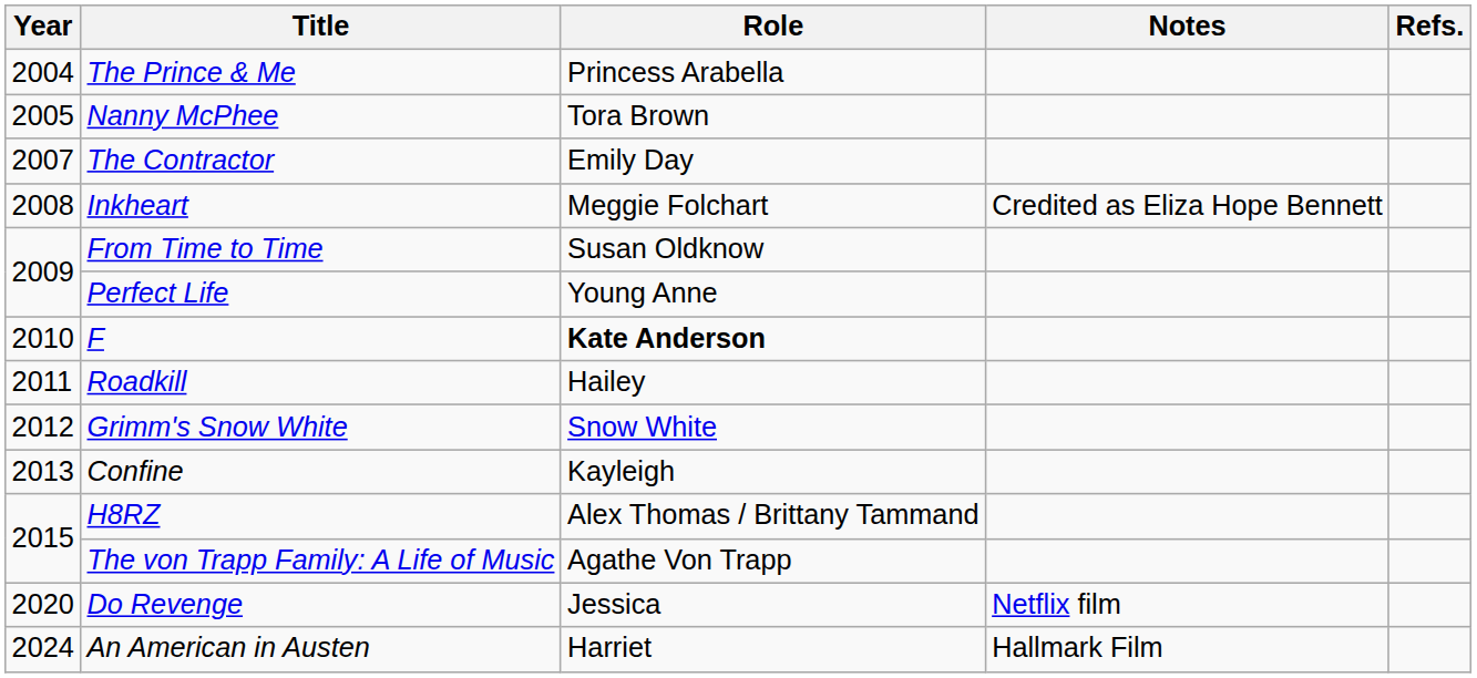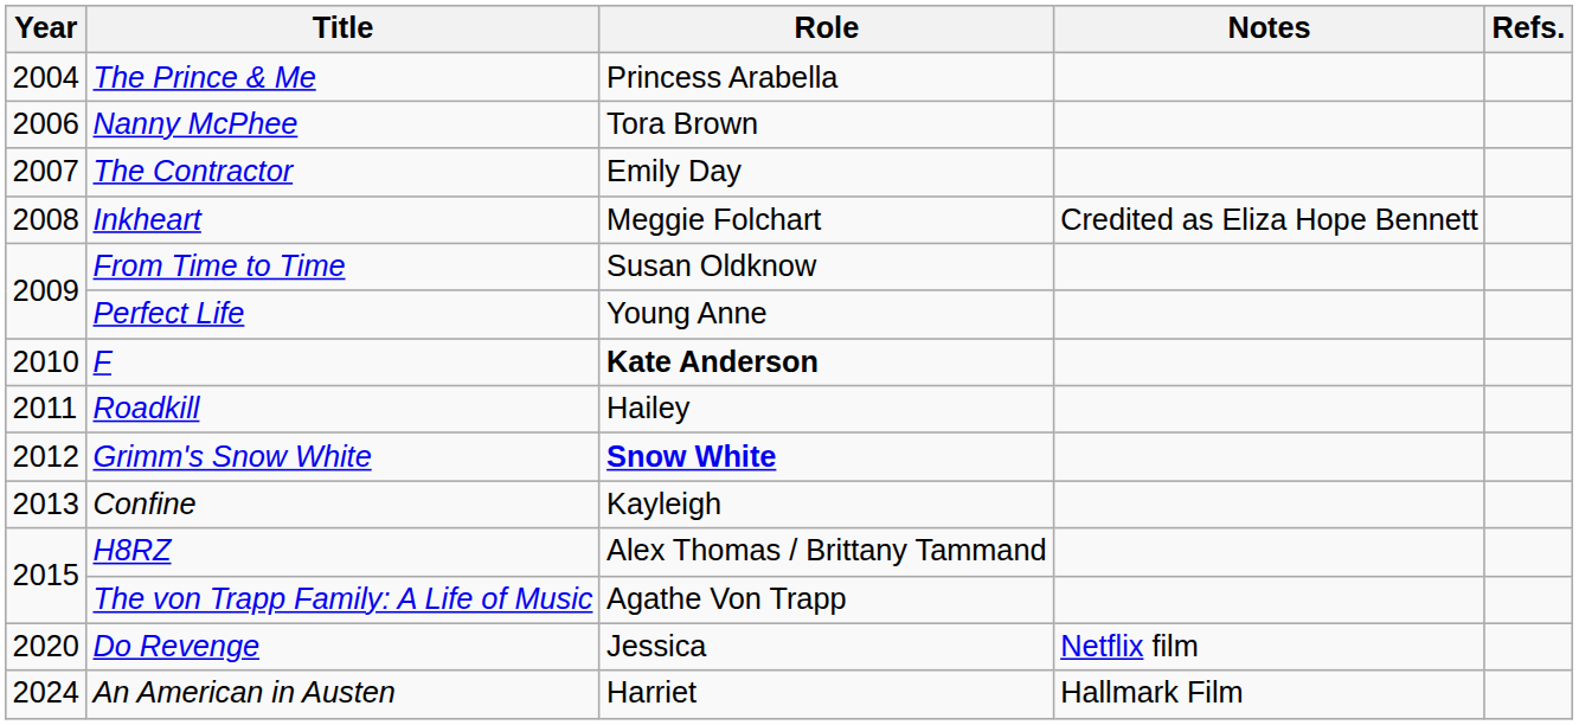 <table class="wikitable sortable">
 <tr>
 <th>Year</th>
 <th>Title</th>
 <th>Role</th>
 <th>Notes</th>
 <th>Refs.</th>
 </tr>
 <tr>
 <td>2004</td>
 <td><em><a href='#'>The Prince & Me</a></em></td>
 <td>Princess Arabella</td>
 <td></td>
 <td></td>
 </tr>
 <tr>
-<td>2005</td>
+<td>2006</td>
 <td><em><a href='#'>Nanny McPhee</a></em></td>
 <td>Tora Brown</td>
 <td></td>
 <td></td>
 </tr>
 <tr>
 <td>2007</td>
 <td><em><a href='#'>The Contractor</a></em></td>
 <td>Emily Day</td>
 <td></td>
 <td></td>
 </tr>
 <tr>
 <td>2008</td>
 <td><em><a href='#'>Inkheart</a></em></td>
 <td>Meggie Folchart</td>
 <td>Credited as Eliza Hope Bennett</td>
 <td></td>
 </tr>
 <tr>
 <td rowspan="2">2009</td>
 <td><em><a href='#'>From Time to Time</a></em></td>
 <td>Susan Oldknow</td>
 <td></td>
 <td></td>
 </tr>
 <tr>
 <td><em><a href='#'>Perfect Life</a></em></td>
 <td>Young Anne</td>
 <td></td>
 <td></td>
 </tr>
 <tr>
 <td>2010</td>
 <td><em><a href='#'>F</a></em></td>
 <td><strong>Kate Anderson</strong></td>
 <td></td>
 <td></td>
 </tr>
 <tr>
 <td>2011</td>
 <td><em><a href='#'>Roadkill</a></em></td>
 <td>Hailey</td>
 <td></td>
 <td></td>
 </tr>
 <tr>
 <td>2012</td>
 <td><em><a href='#'>Grimm's Snow White</a></em></td>
-<td><a href='#'>Snow White</a></td>
+<td><strong><a href='#'>Snow White</a></strong></td>
 <td></td>
 <td></td>
 </tr>
 <tr>
 <td>2013</td>
 <td><em>Confine</em></td>
 <td>Kayleigh</td>
 <td></td>
 <td></td>
 </tr>
 <tr>
 <td rowspan="2">2015</td>
 <td><em><a href='#'>H8RZ</a></em></td>
 <td>Alex Thomas / Brittany Tammand</td>
 <td></td>
 <td></td>
 </tr>
 <tr>
 <td><em><a href='#'>The von Trapp Family: A Life of Music</a></em></td>
 <td>Agathe Von Trapp</td>
 <td></td>
 <td></td>
 </tr>
 <tr>
 <td>2020</td>
 <td><em><a href='#'>Do Revenge</a></em></td>
 <td>Jessica</td>
 <td><a href='#'>Netflix</a> film</td>
 <td></td>
 </tr>
 <tr>
 <td>2024</td>
 <td><em>An American in Austen</em></td>
 <td>Harriet</td>
 <td>Hallmark Film</td>
 <td></td>
 </tr>
 </table>
